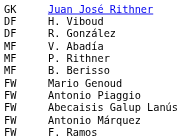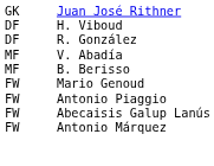 <table style="font-size:90%; margin:0.2em auto;" cellspacing="0" cellpadding="0">
 <tr>
 <th width="25"></th>
 <th width="25"></th>
 </tr>
 <tr>
 <td>GK</td>
 <td></td>
 <td><a href='#'>Juan José Rithner</a></td>
 </tr>
 <tr>
 <td>DF</td>
 <td></td>
 <td>H. Viboud</td>
 </tr>
 <tr>
 <td>DF</td>
 <td></td>
 <td>R. González</td>
 </tr>
 <tr>
 <td>MF</td>
 <td></td>
 <td>V. Abadía</td>
 </tr>
 <tr>
 <td>MF</td>
 <td></td>
-<td>P. Rithner</td>
-</tr>
-<tr>
-<td>MF</td>
-<td></td>
 <td>B. Berisso</td>
 </tr>
 <tr>
 <td>FW</td>
 <td></td>
 <td>Mario Genoud</td>
 </tr>
 <tr>
 <td>FW</td>
 <td></td>
 <td>Antonio Piaggio</td>
 </tr>
 <tr>
 <td>FW</td>
 <td></td>
 <td>Abecaisis Galup Lanús</td>
 </tr>
 <tr>
 <td>FW</td>
 <td></td>
 <td>Antonio Márquez</td>
 </tr>
-<tr>
-<td>FW</td>
-<td></td>
-<td>F. Ramos</td>
-</tr>
 </table>
